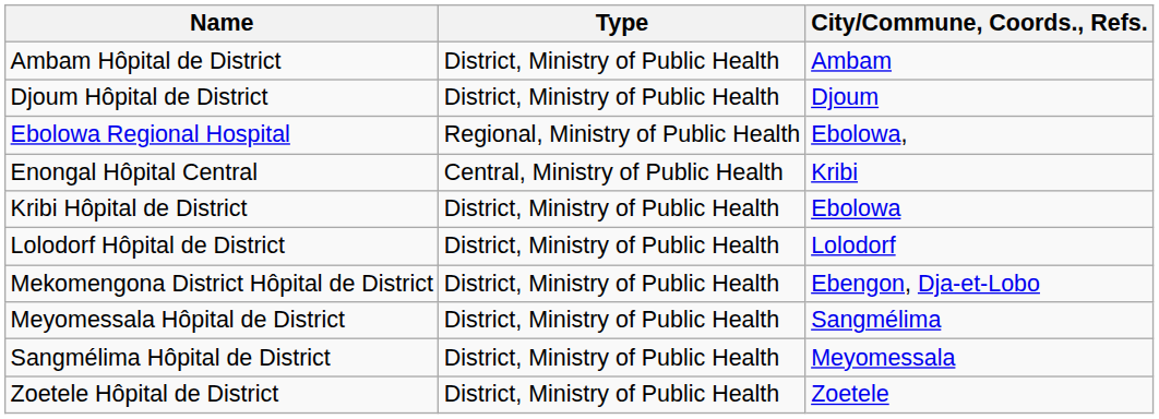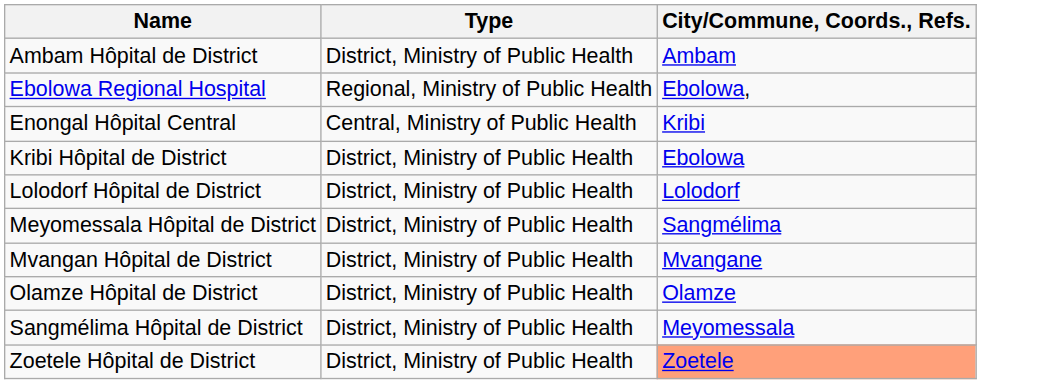 <table class="wikitable sortable">
 <tr>
 <th>Name</th>
 <th>Type</th>
 <th>City/Commune, Coords., Refs.</th>
 </tr>
 <tr>
 <td>Ambam Hôpital de District</td>
 <td>District, Ministry of Public Health</td>
 <td><a href='#'>Ambam</a></td>
-</tr>
-<tr>
-<td>Djoum Hôpital de District</td>
-<td>District, Ministry of Public Health</td>
-<td><a href='#'>Djoum</a></td>
 </tr>
 <tr>
 <td><a href='#'>Ebolowa Regional Hospital</a></td>
 <td>Regional, Ministry of Public Health</td>
 <td><a href='#'>Ebolowa</a>, <small></small></td>
 </tr>
 <tr>
 <td>Enongal Hôpital Central</td>
 <td>Central, Ministry of Public Health</td>
 <td><a href='#'>Kribi</a></td>
 </tr>
 <tr>
 <td>Kribi Hôpital de District</td>
 <td>District, Ministry of Public Health</td>
 <td><a href='#'>Ebolowa</a></td>
 </tr>
 <tr>
 <td>Lolodorf Hôpital de District</td>
 <td>District, Ministry of Public Health</td>
 <td><a href='#'>Lolodorf</a></td>
 </tr>
 <tr>
-<td>Mekomengona District Hôpital de District</td>
-<td>District, Ministry of Public Health</td>
-<td><a href='#'>Ebengon</a>, <a href='#'>Dja-et-Lobo</a></td>
-</tr>
-<tr>
 <td>Meyomessala Hôpital de District</td>
 <td>District, Ministry of Public Health</td>
 <td><a href='#'>Sangmélima</a></td>
+</tr>
+<tr>
+<td>Mvangan Hôpital de District</td>
+<td>District, Ministry of Public Health</td>
+<td><a href='#'>Mvangane</a></td>
+</tr>
+<tr>
+<td>Olamze Hôpital de District</td>
+<td>District, Ministry of Public Health</td>
+<td><a href='#'>Olamze</a></td>
 </tr>
 <tr>
 <td>Sangmélima Hôpital de District</td>
 <td>District, Ministry of Public Health</td>
 <td><a href='#'>Meyomessala</a></td>
 </tr>
 <tr>
 <td>Zoetele Hôpital de District</td>
 <td>District, Ministry of Public Health</td>
-<td><a href='#'>Zoetele</a></td>
+<td style="background: lightsalmon;"><a href='#'>Zoetele</a></td>
 </tr>
 </table>
